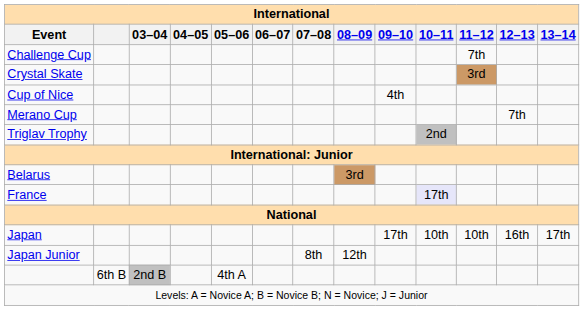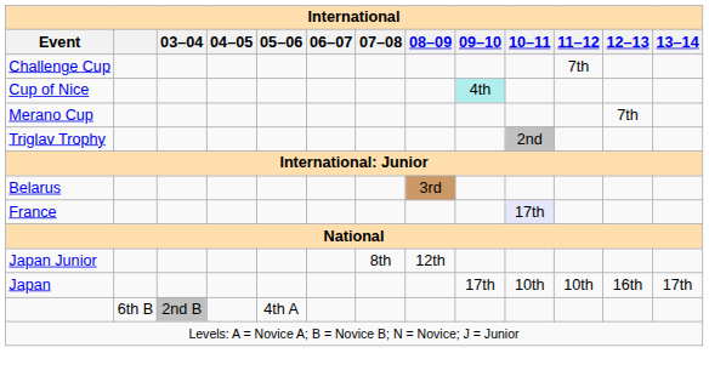 <table class="wikitable" style="text-align:center">
 <tr>
 <th colspan="13" style="background:#ffdead; text-align:center;">International</th>
 </tr>
 <tr>
 <th>Event</th>
 <th></th>
 <th>03–04</th>
 <th>04–05</th>
 <th>05–06</th>
 <th>06–07</th>
 <th>07–08</th>
 <th><a href='#'>08–09</a></th>
 <th><a href='#'>09–10</a></th>
 <th><a href='#'>10–11</a></th>
 <th><a href='#'>11–12</a></th>
 <th><a href='#'>12–13</a></th>
 <th><a href='#'>13–14</a></th>
 </tr>
 <tr>
 <td align=left><a href='#'>Challenge Cup</a></td>
 <td></td>
 <td></td>
 <td></td>
 <td></td>
 <td></td>
 <td></td>
 <td></td>
 <td></td>
 <td></td>
 <td>7th</td>
 <td></td>
 <td></td>
 </tr>
 <tr>
-<td align=left><a href='#'>Crystal Skate</a></td>
-<td></td>
-<td></td>
-<td></td>
-<td></td>
-<td></td>
-<td></td>
-<td></td>
-<td></td>
-<td></td>
-<td bgcolor=cc9966>3rd</td>
-<td></td>
-<td></td>
-</tr>
-<tr>
 <td align=left><a href='#'>Cup of Nice</a></td>
 <td></td>
 <td></td>
 <td></td>
 <td></td>
 <td></td>
 <td></td>
 <td></td>
-<td>4th</td>
+<td style="background: paleturquoise;">4th</td>
 <td></td>
 <td></td>
 <td></td>
 <td></td>
 </tr>
 <tr>
 <td align=left><a href='#'>Merano Cup</a></td>
 <td></td>
 <td></td>
 <td></td>
 <td></td>
 <td></td>
 <td></td>
 <td></td>
 <td></td>
 <td></td>
 <td></td>
 <td>7th</td>
 <td></td>
 </tr>
 <tr>
 <td align=left><a href='#'>Triglav Trophy</a></td>
 <td></td>
 <td></td>
 <td></td>
 <td></td>
 <td></td>
 <td></td>
 <td></td>
 <td></td>
 <td bgcolor=silver>2nd</td>
 <td></td>
 <td></td>
 <td></td>
 </tr>
 <tr>
 <th colspan="13" style="background:#ffdead; text-align:center;">International: Junior</th>
 </tr>
 <tr>
 <td align=left> <a href='#'>Belarus</a></td>
 <td></td>
 <td></td>
 <td></td>
 <td></td>
 <td></td>
 <td></td>
 <td bgcolor=cc9966>3rd</td>
 <td></td>
 <td></td>
 <td></td>
 <td></td>
 <td></td>
 </tr>
 <tr>
 <td align=left> <a href='#'>France</a></td>
 <td></td>
 <td></td>
 <td></td>
 <td></td>
 <td></td>
 <td></td>
 <td></td>
 <td></td>
 <td style="background: lavender;">17th</td>
 <td></td>
 <td></td>
 <td></td>
 </tr>
 <tr>
 <th colspan="13" style="background:#ffdead; text-align:center;">National</th>
 </tr>
 <tr>
+<td align=left><a href='#'>Japan Junior</a></td>
+<td></td>
+<td></td>
+<td></td>
+<td></td>
+<td></td>
+<td>8th</td>
+<td>12th</td>
+<td></td>
+<td></td>
+<td></td>
+<td></td>
+<td></td>
+</tr>
+<tr>
 <td align=left><a href='#'>Japan</a></td>
 <td></td>
 <td></td>
 <td></td>
 <td></td>
 <td></td>
 <td></td>
 <td></td>
 <td>17th</td>
 <td>10th</td>
 <td>10th</td>
 <td>16th</td>
 <td>17th</td>
-</tr>
-<tr>
-<td align=left><a href='#'>Japan Junior</a></td>
-<td></td>
-<td></td>
-<td></td>
-<td></td>
-<td></td>
-<td>8th</td>
-<td>12th</td>
-<td></td>
-<td></td>
-<td></td>
-<td></td>
-<td></td>
 </tr>
 <tr>
 <td align=left></td>
 <td>6th B</td>
 <td bgcolor="silver">2nd B</td>
 <td></td>
 <td>4th A</td>
 <td></td>
 <td></td>
 <td></td>
 <td></td>
 <td></td>
 <td></td>
 <td></td>
 <td></td>
 </tr>
 <tr>
 <td colspan="13" style="text-align:center;"><small> Levels: A = Novice A; B = Novice B; N = Novice; J = Junior </small></td>
 </tr>
 </table>
